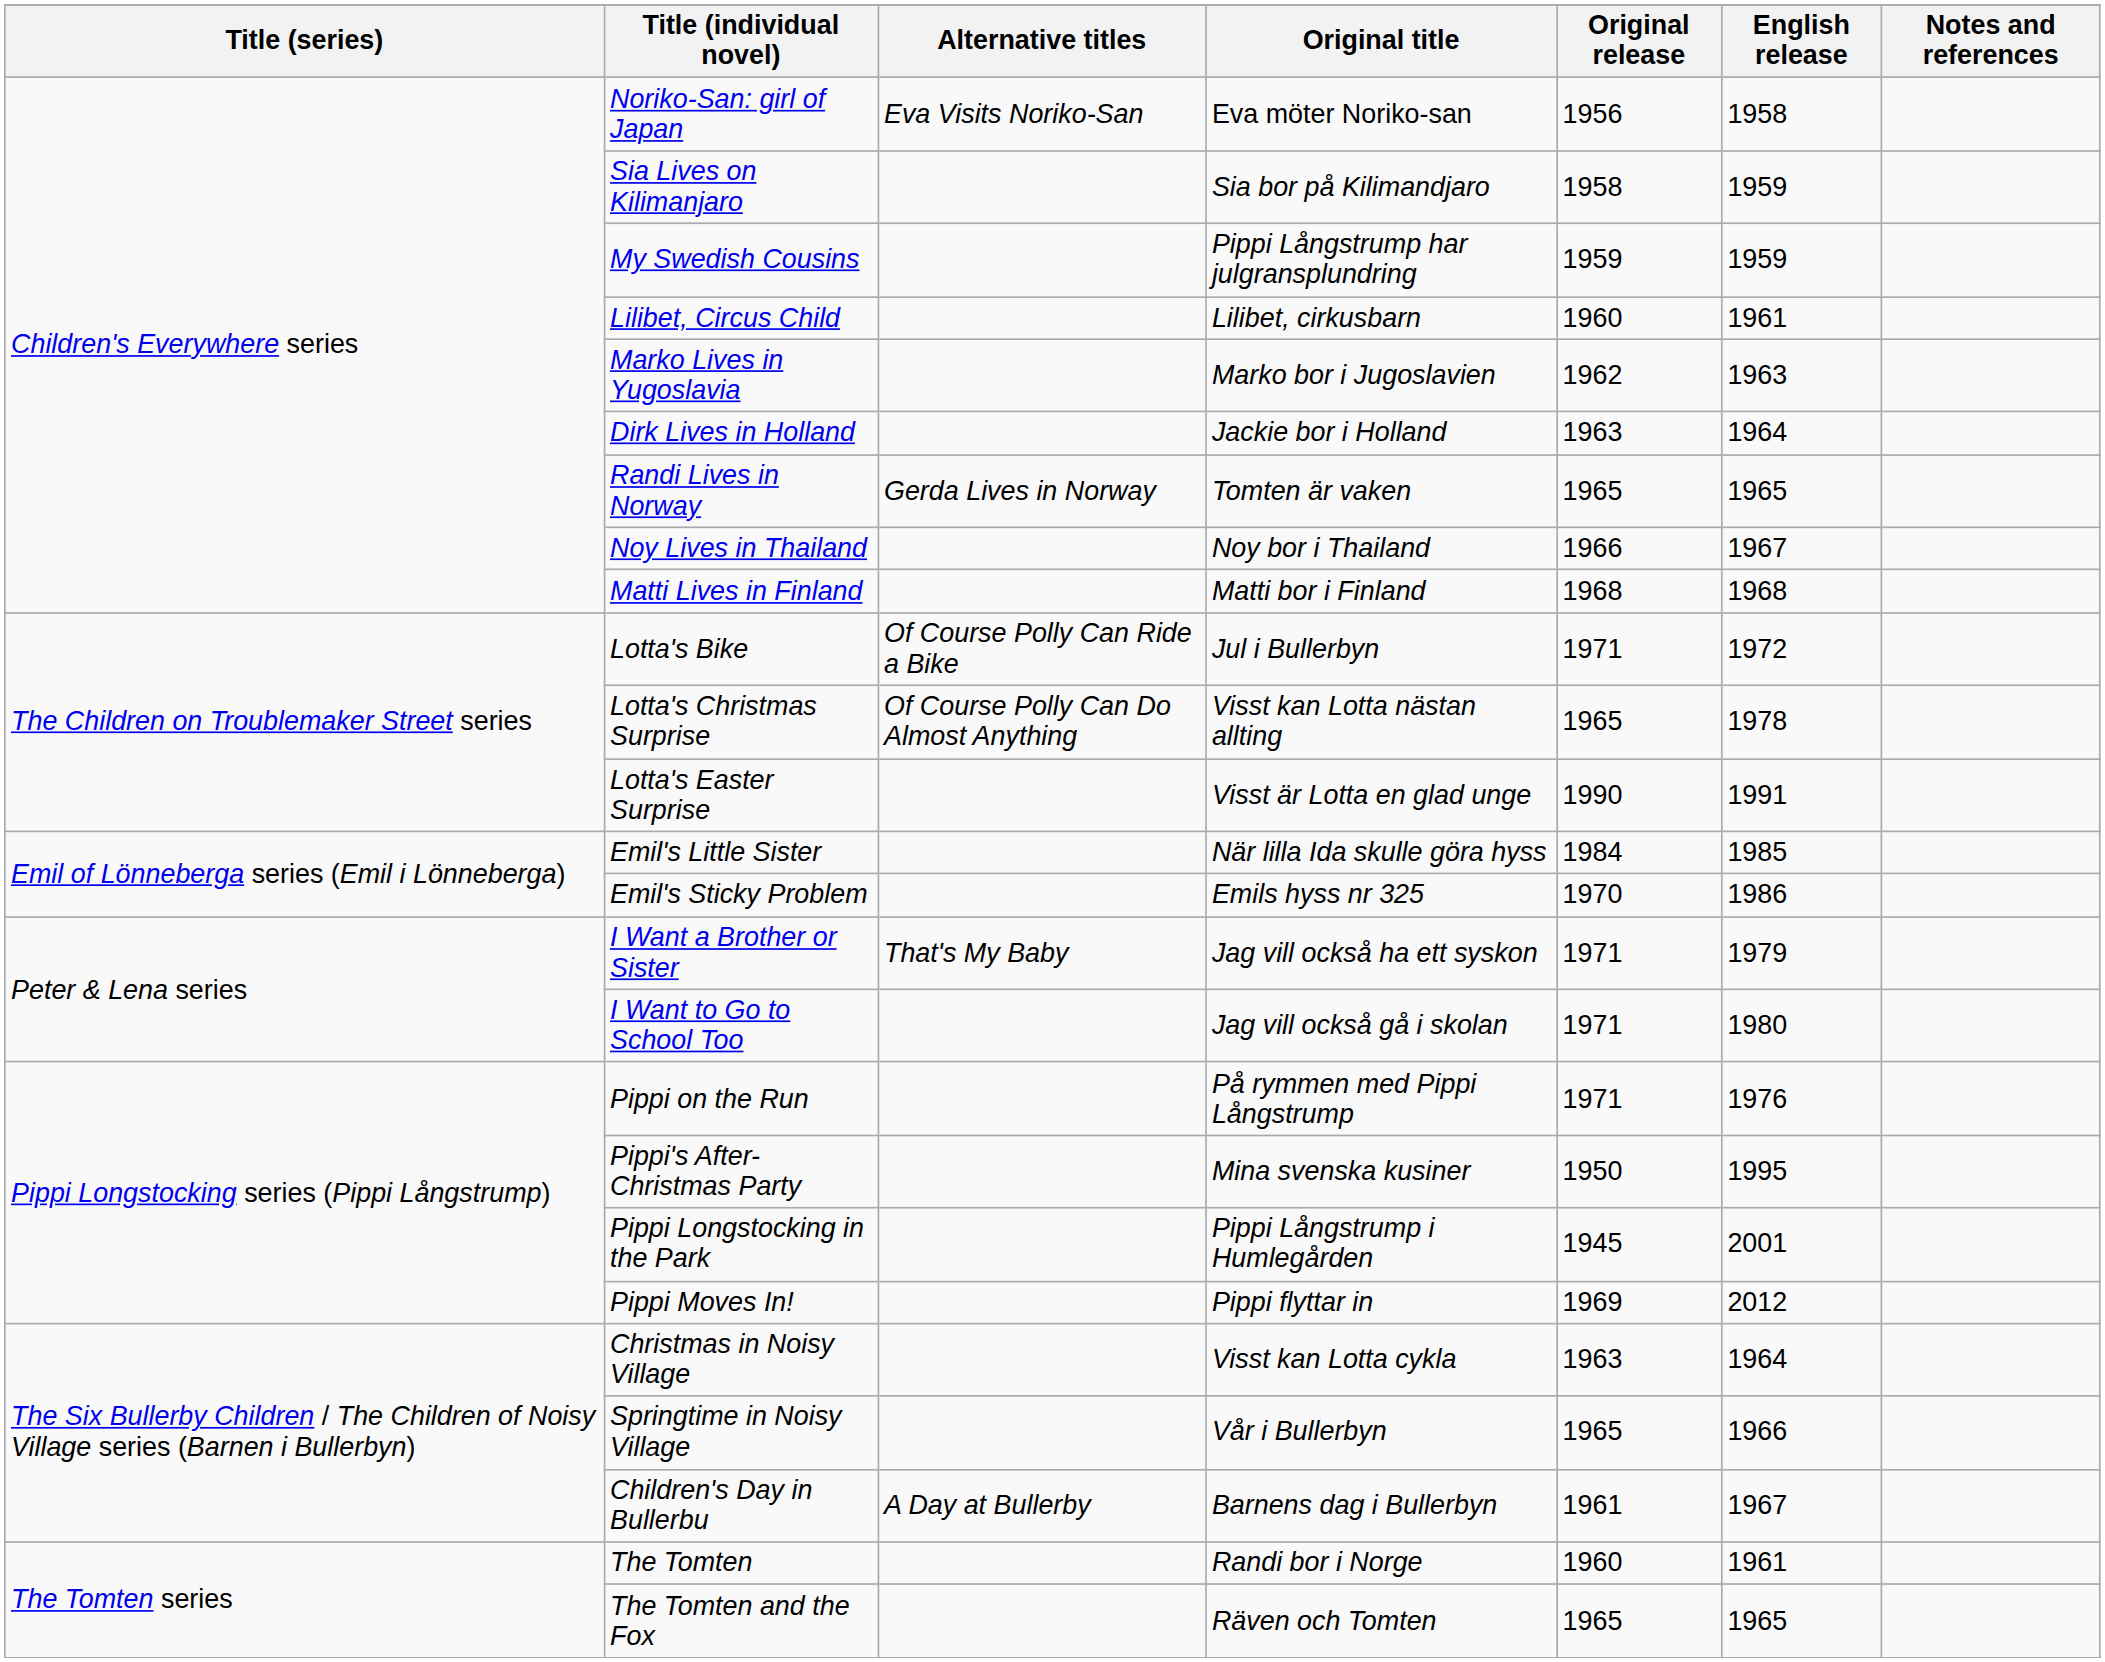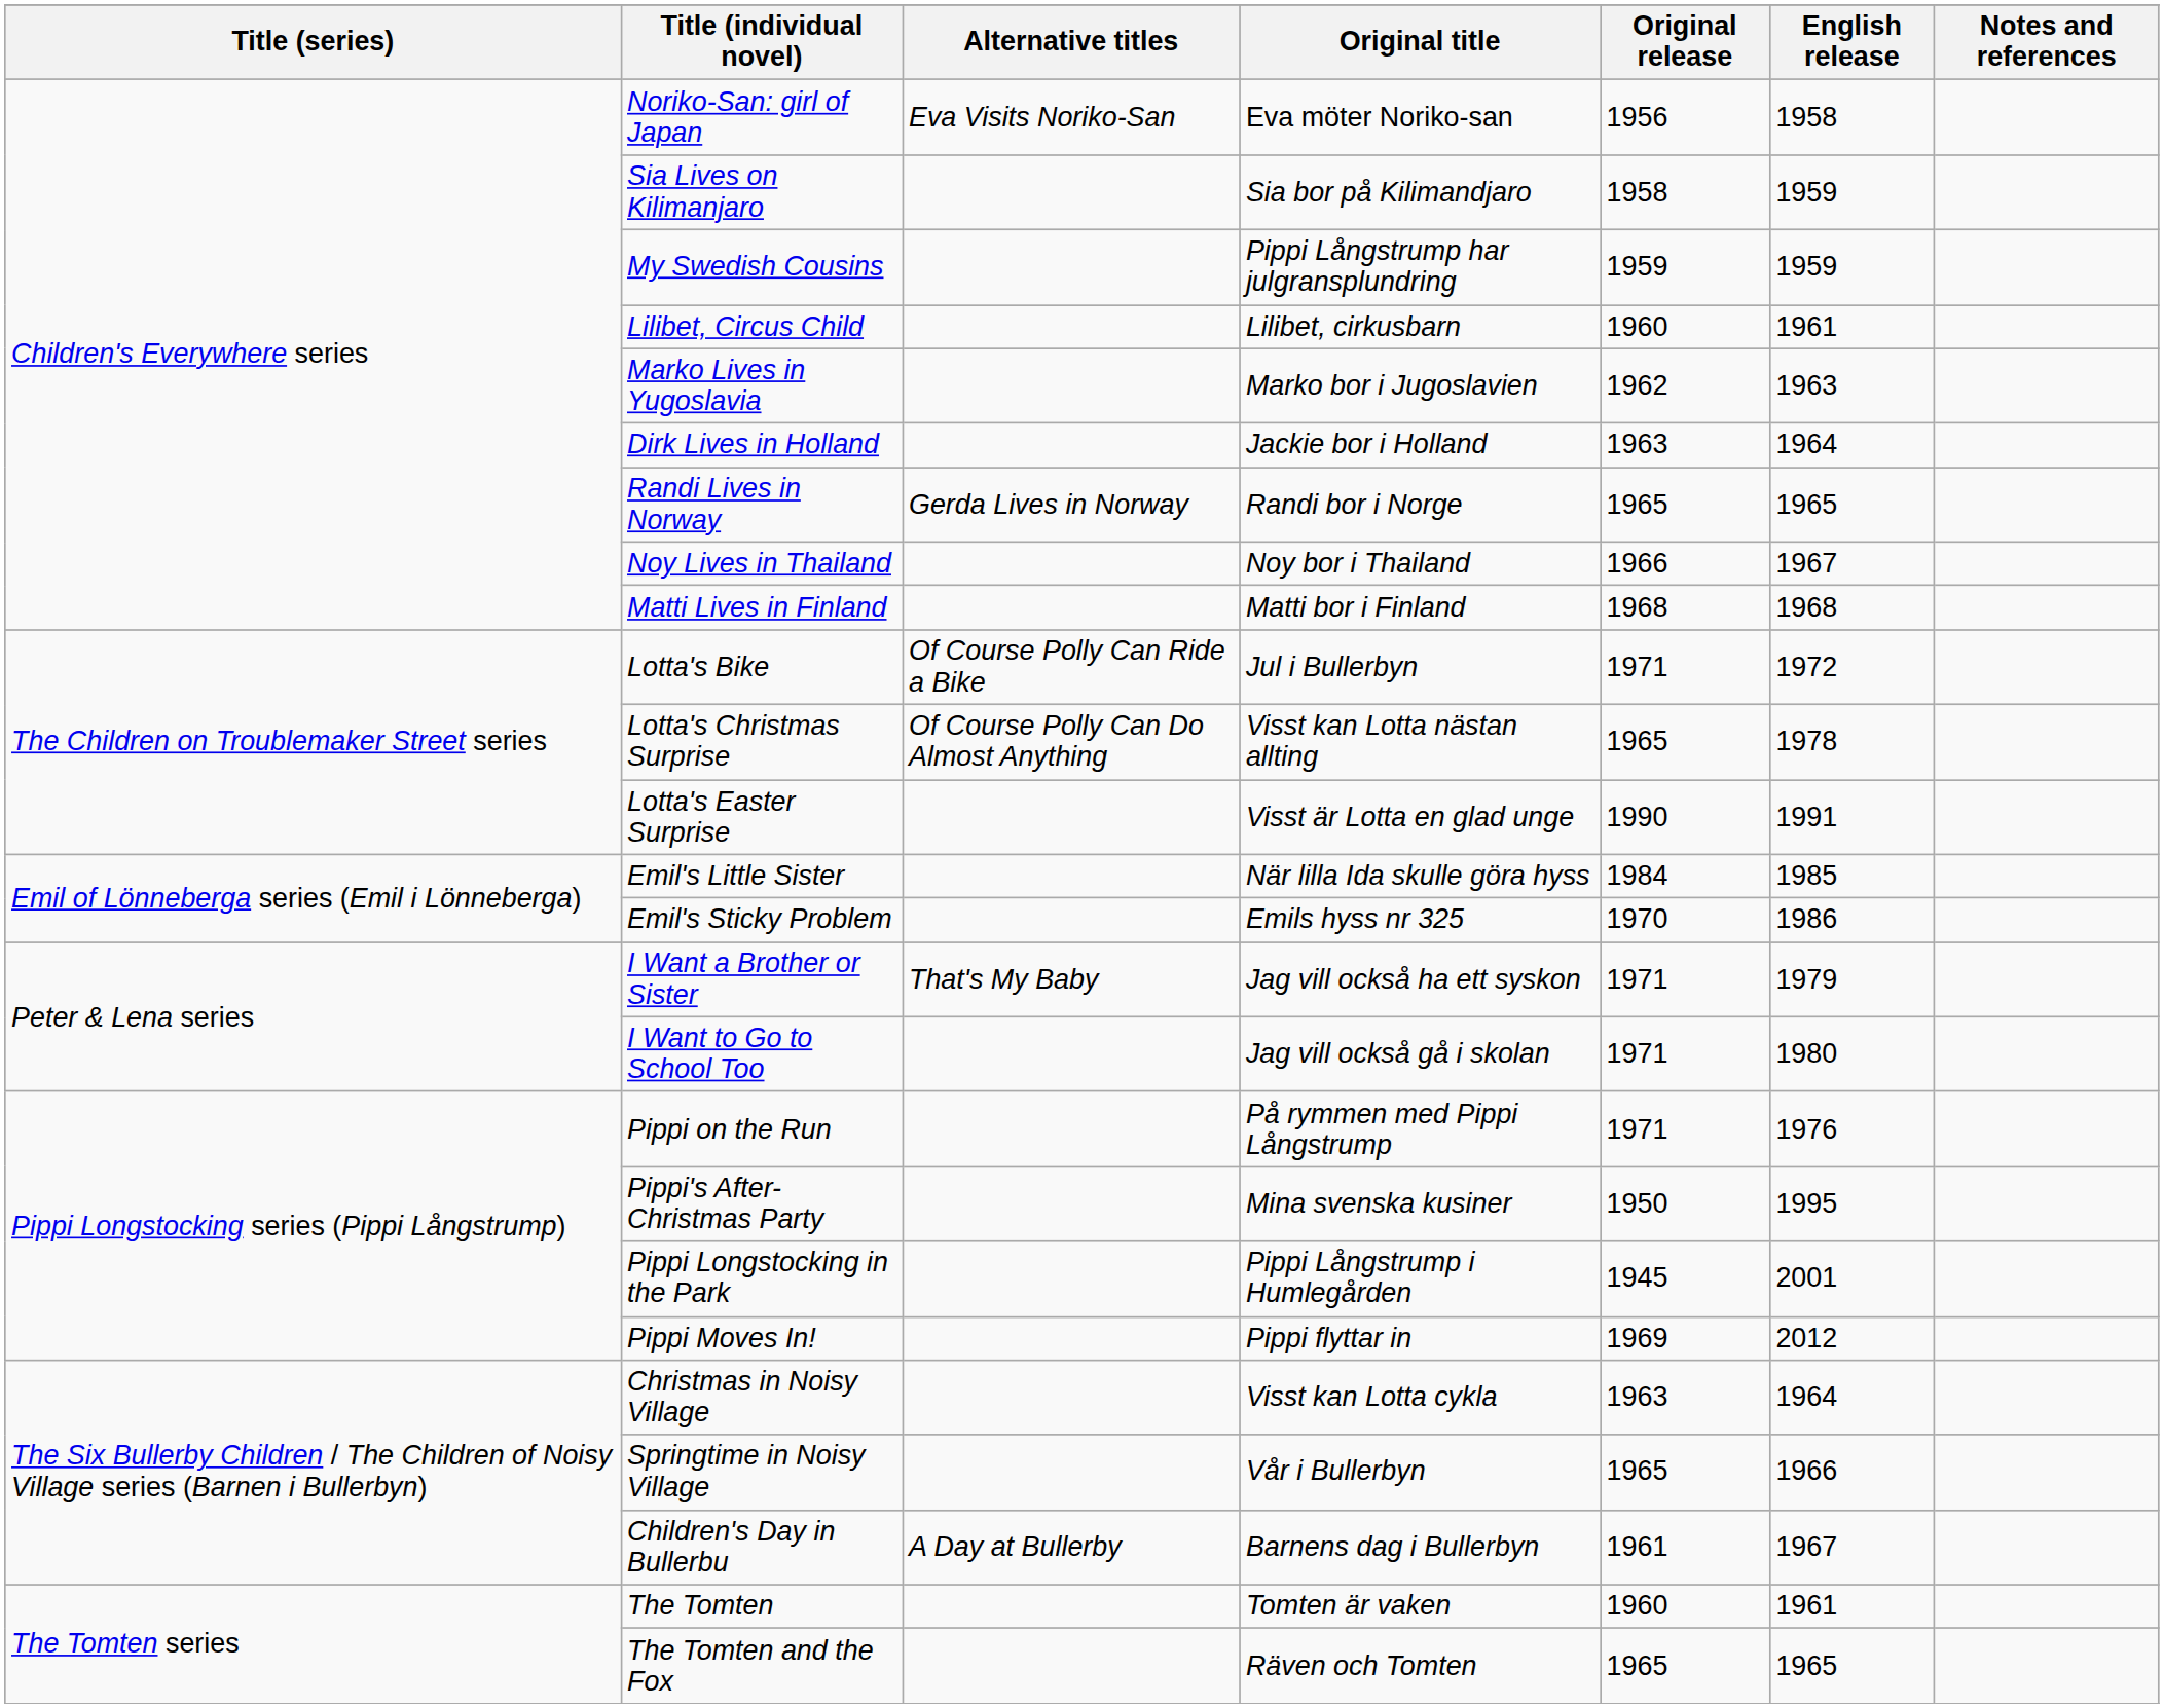 <table class="wikitable">
 <tr bgcolor="#CCCCCC" align="center">
 </tr>
 <tr>
 <th>Title (series)</th>
 <th>Title (individual novel)</th>
 <th>Alternative titles</th>
 <th>Original title</th>
 <th>Original release</th>
 <th>English release</th>
 <th>Notes and references</th>
 </tr>
 <tr>
 <td rowspan=9><em><a href='#'>Children's Everywhere</a></em> series</td>
 <td><em><a href='#'>Noriko-San: girl of Japan</a></em></td>
 <td><em>Eva Visits Noriko-San</em></td>
 <td>Eva möter Noriko-san</td>
 <td>1956</td>
 <td>1958</td>
 <td></td>
 </tr>
 <tr>
 <td><em><a href='#'>Sia Lives on Kilimanjaro</a></em></td>
 <td></td>
 <td><em>Sia bor på Kilimandjaro</em></td>
 <td>1958</td>
 <td>1959</td>
 <td></td>
 </tr>
 <tr>
 <td><em><a href='#'>My Swedish Cousins</a></em></td>
 <td></td>
 <td><em>Pippi Långstrump har julgransplundring</em></td>
 <td>1959</td>
 <td>1959</td>
 <td></td>
 </tr>
 <tr>
 <td><em><a href='#'>Lilibet, Circus Child</a></em></td>
 <td></td>
 <td><em>Lilibet, cirkusbarn</em></td>
 <td>1960</td>
 <td>1961</td>
 <td></td>
 </tr>
 <tr>
 <td><em><a href='#'>Marko Lives in Yugoslavia</a></em></td>
 <td></td>
 <td><em>Marko bor i Jugoslavien</em></td>
 <td>1962</td>
 <td>1963</td>
 <td></td>
 </tr>
 <tr>
 <td><em><a href='#'>Dirk Lives in Holland</a></em></td>
 <td></td>
 <td><em>Jackie bor i Holland</em></td>
 <td>1963</td>
 <td>1964</td>
 <td></td>
 </tr>
 <tr>
 <td><em><a href='#'>Randi Lives in Norway</a></em></td>
 <td><em>Gerda Lives in Norway</em></td>
-<td><em>Tomten är vaken</em></td>
+<td><em>Randi bor i Norge</em></td>
 <td>1965</td>
 <td>1965</td>
 <td></td>
 </tr>
 <tr>
 <td><em><a href='#'>Noy Lives in Thailand</a></em></td>
 <td></td>
 <td><em>Noy bor i Thailand</em></td>
 <td>1966</td>
 <td>1967</td>
 <td></td>
 </tr>
 <tr>
 <td><em><a href='#'>Matti Lives in Finland</a></em></td>
 <td></td>
 <td><em>Matti bor i Finland</em></td>
 <td>1968</td>
 <td>1968</td>
 <td></td>
 </tr>
 <tr>
 <td rowspan=3><em><a href='#'>The Children on Troublemaker Street</a></em> series</td>
 <td><em>Lotta's Bike</em></td>
 <td><em>Of Course Polly Can Ride a Bike</em></td>
 <td><em>Jul i Bullerbyn</em></td>
 <td>1971</td>
 <td>1972</td>
 <td></td>
 </tr>
 <tr>
 <td><em>Lotta's Christmas Surprise</em></td>
 <td><em>Of Course Polly Can Do Almost Anything</em></td>
 <td><em>Visst kan Lotta nästan allting</em></td>
 <td>1965</td>
 <td>1978</td>
 <td></td>
 </tr>
 <tr>
 <td><em>Lotta's Easter Surprise</em></td>
 <td></td>
 <td><em>Visst är Lotta en glad unge</em></td>
 <td>1990</td>
 <td>1991</td>
 <td></td>
 </tr>
 <tr>
 <td rowspan=2><em><a href='#'>Emil of Lönneberga</a></em> series (<em>Emil i Lönneberga</em>)</td>
 <td><em>Emil's Little Sister</em></td>
 <td></td>
 <td><em>När lilla Ida skulle göra hyss</em></td>
 <td>1984</td>
 <td>1985</td>
 <td></td>
 </tr>
 <tr>
 <td><em>Emil's Sticky Problem</em></td>
 <td></td>
 <td><em>Emils hyss nr 325</em></td>
 <td>1970</td>
 <td>1986</td>
 <td></td>
 </tr>
 <tr>
 <td rowspan=2><em>Peter & Lena</em> series</td>
 <td><em><a href='#'>I Want a Brother or Sister</a></em></td>
 <td><em>That's My Baby</em></td>
 <td><em>Jag vill också ha ett syskon</em></td>
 <td>1971</td>
 <td>1979</td>
 <td></td>
 </tr>
 <tr>
 <td><em><a href='#'>I Want to Go to School Too</a></em></td>
 <td></td>
 <td><em>Jag vill också gå i skolan</em></td>
 <td>1971</td>
 <td>1980</td>
 <td></td>
 </tr>
 <tr>
 <td rowspan=4><em><a href='#'>Pippi Longstocking</a></em> series (<em>Pippi Långstrump</em>)</td>
 <td><em>Pippi on the Run</em></td>
 <td></td>
 <td><em>På rymmen med Pippi Långstrump</em></td>
 <td>1971</td>
 <td>1976</td>
 <td></td>
 </tr>
 <tr>
 <td><em>Pippi's After-Christmas Party</em></td>
 <td></td>
 <td><em>Mina svenska kusiner</em></td>
 <td>1950</td>
 <td>1995</td>
 <td></td>
 </tr>
 <tr>
 <td><em>Pippi Longstocking in the Park</em></td>
 <td></td>
 <td><em>Pippi Långstrump i Humlegården</em></td>
 <td>1945</td>
 <td>2001</td>
 <td></td>
 </tr>
 <tr>
 <td><em>Pippi Moves In!</em></td>
 <td></td>
 <td><em>Pippi flyttar in</em></td>
 <td>1969</td>
 <td>2012</td>
 <td></td>
 </tr>
 <tr>
 <td rowspan=3><em><a href='#'>The Six Bullerby Children</a></em> / <em>The Children of Noisy Village</em> series (<em>Barnen i Bullerbyn</em>)</td>
 <td><em>Christmas in Noisy Village</em></td>
 <td></td>
 <td><em>Visst kan Lotta cykla</em></td>
 <td>1963</td>
 <td>1964</td>
 <td></td>
 </tr>
 <tr>
 <td><em>Springtime in Noisy Village</em></td>
 <td></td>
 <td><em>Vår i Bullerbyn</em></td>
 <td>1965</td>
 <td>1966</td>
 <td></td>
 </tr>
 <tr>
 <td><em>Children's Day in Bullerbu</em></td>
 <td><em>A Day at Bullerby</em></td>
 <td><em>Barnens dag i Bullerbyn</em></td>
 <td>1961</td>
 <td>1967</td>
 <td></td>
 </tr>
 <tr>
 <td rowspan=2><em><a href='#'>The Tomten</a></em> series</td>
 <td><em>The Tomten</em></td>
 <td></td>
-<td><em>Randi bor i Norge</em></td>
+<td><em>Tomten är vaken</em></td>
 <td>1960</td>
 <td>1961</td>
 <td></td>
 </tr>
 <tr>
 <td><em>The Tomten and the Fox</em></td>
 <td></td>
 <td><em>Räven och Tomten</em></td>
 <td>1965</td>
 <td>1965</td>
 <td></td>
 </tr>
 <tr>
 </tr>
 </table>
